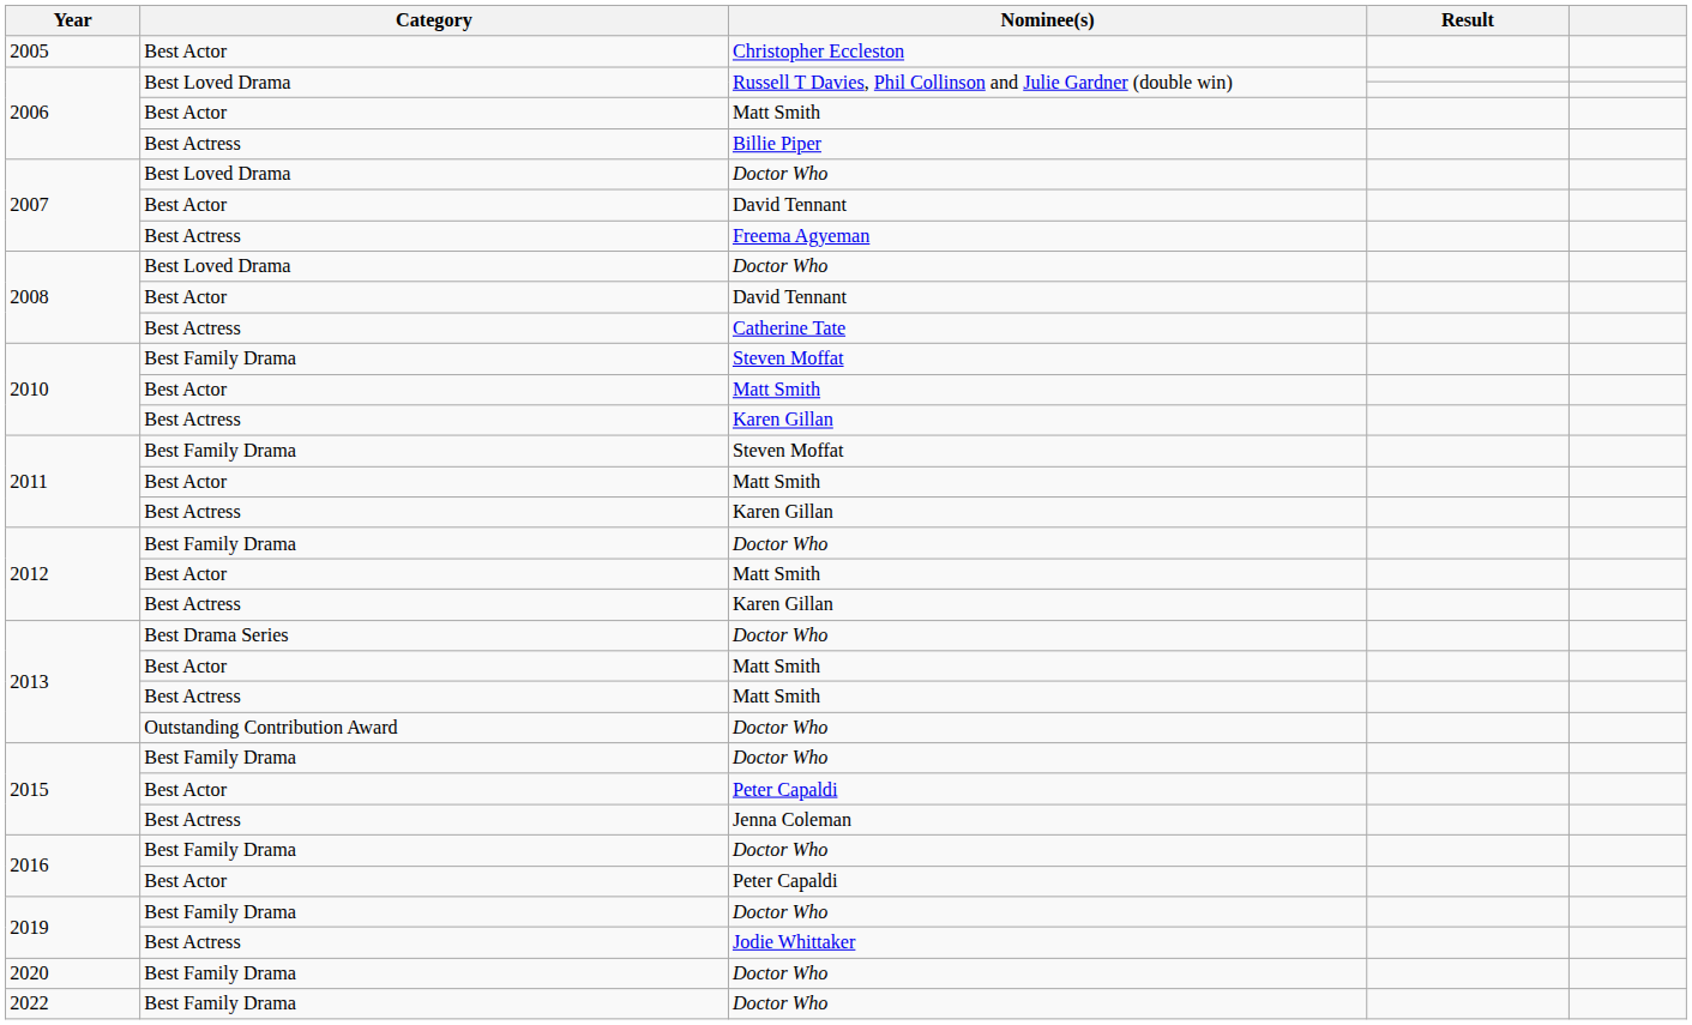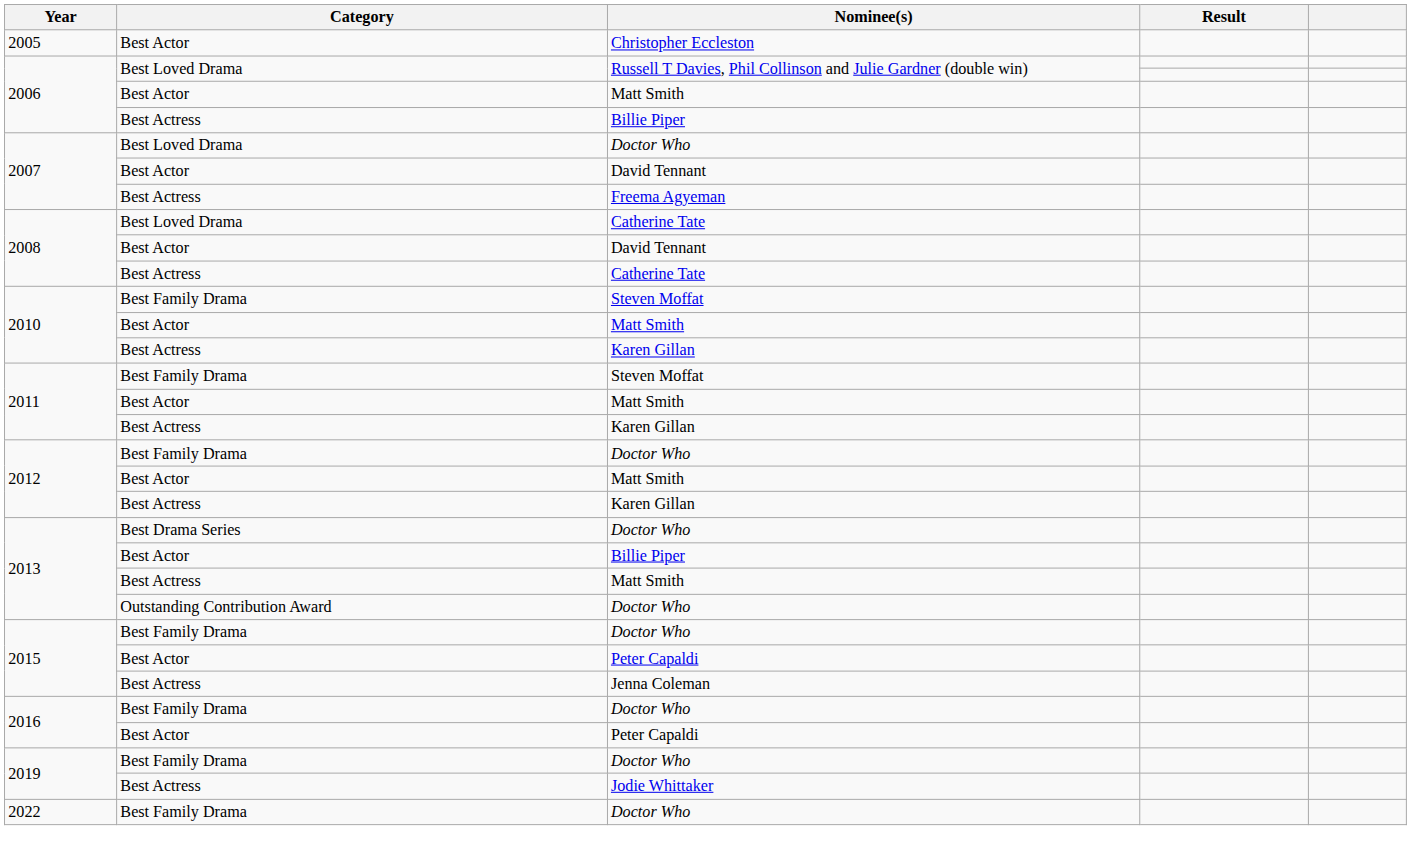 <table class="wikitable" style="width:70%">
 <tr>
 <th style="width:8%">Year</th>
 <th style="width:35%">Category</th>
 <th style="width:38%">Nominee(s)</th>
 <th style="width:12%">Result</th>
 <th style="width:7%"></th>
 </tr>
 <tr>
 <td>2005</td>
 <td>Best Actor</td>
 <td><a href='#'>Christopher Eccleston</a></td>
 <td></td>
 <td></td>
 </tr>
 <tr>
 <td rowspan="4">2006</td>
 <td rowspan="2">Best Loved Drama</td>
 <td rowspan="2"><a href='#'>Russell T Davies</a>, <a href='#'>Phil Collinson</a> and <a href='#'>Julie Gardner</a> (double win)</td>
 <td></td>
 <td></td>
 </tr>
 <tr>
 <td></td>
 <td></td>
 </tr>
 <tr>
 <td>Best Actor</td>
 <td>Matt Smith</td>
 <td></td>
 <td></td>
 </tr>
 <tr>
 <td>Best Actress</td>
 <td><a href='#'>Billie Piper</a></td>
 <td></td>
 <td></td>
 </tr>
 <tr>
 <td rowspan="3">2007</td>
 <td>Best Loved Drama</td>
 <td><em>Doctor Who</em></td>
 <td></td>
 <td></td>
 </tr>
 <tr>
 <td>Best Actor</td>
 <td>David Tennant</td>
 <td></td>
 <td></td>
 </tr>
 <tr>
 <td>Best Actress</td>
 <td><a href='#'>Freema Agyeman</a></td>
 <td></td>
 <td></td>
 </tr>
 <tr>
 <td rowspan="3">2008</td>
 <td>Best Loved Drama</td>
-<td><em>Doctor Who</em></td>
+<td><a href='#'>Catherine Tate</a></td>
 <td></td>
 <td></td>
 </tr>
 <tr>
 <td>Best Actor</td>
 <td>David Tennant</td>
 <td></td>
 <td></td>
 </tr>
 <tr>
 <td>Best Actress</td>
 <td><a href='#'>Catherine Tate</a></td>
 <td></td>
 <td></td>
 </tr>
 <tr>
 <td rowspan="3">2010</td>
 <td>Best Family Drama</td>
 <td><a href='#'>Steven Moffat</a></td>
 <td></td>
 <td></td>
 </tr>
 <tr>
 <td>Best Actor</td>
 <td><a href='#'>Matt Smith</a></td>
 <td></td>
 <td></td>
 </tr>
 <tr>
 <td>Best Actress</td>
 <td><a href='#'>Karen Gillan</a></td>
 <td></td>
 <td></td>
 </tr>
 <tr>
 <td rowspan="3">2011</td>
 <td>Best Family Drama</td>
 <td>Steven Moffat</td>
 <td></td>
 <td></td>
 </tr>
 <tr>
 <td>Best Actor</td>
 <td>Matt Smith</td>
 <td></td>
 <td></td>
 </tr>
 <tr>
 <td>Best Actress</td>
 <td>Karen Gillan</td>
 <td></td>
 <td></td>
 </tr>
 <tr>
 <td rowspan="3">2012</td>
 <td>Best Family Drama</td>
 <td><em>Doctor Who</em></td>
 <td></td>
 <td></td>
 </tr>
 <tr>
 <td>Best Actor</td>
 <td>Matt Smith</td>
 <td></td>
 <td></td>
 </tr>
 <tr>
 <td>Best Actress</td>
 <td>Karen Gillan</td>
 <td></td>
 <td></td>
 </tr>
 <tr>
 <td rowspan="4">2013</td>
 <td>Best Drama Series</td>
 <td><em>Doctor Who</em></td>
 <td></td>
 <td></td>
 </tr>
 <tr>
 <td>Best Actor</td>
-<td>Matt Smith</td>
+<td><a href='#'>Billie Piper</a></td>
 <td></td>
 <td></td>
 </tr>
 <tr>
 <td>Best Actress</td>
 <td>Matt Smith</td>
 <td></td>
 <td></td>
 </tr>
 <tr>
 <td>Outstanding Contribution Award</td>
 <td><em>Doctor Who</em></td>
 <td></td>
 <td></td>
 </tr>
 <tr>
 <td rowspan="3">2015</td>
 <td>Best Family Drama</td>
 <td><em>Doctor Who</em></td>
 <td></td>
 <td></td>
 </tr>
 <tr>
 <td>Best Actor</td>
 <td><a href='#'>Peter Capaldi</a></td>
 <td></td>
 <td></td>
 </tr>
 <tr>
 <td>Best Actress</td>
 <td>Jenna Coleman</td>
 <td></td>
 <td></td>
 </tr>
 <tr>
 <td rowspan="2">2016</td>
 <td>Best Family Drama</td>
 <td><em>Doctor Who</em></td>
 <td></td>
 <td></td>
 </tr>
 <tr>
 <td>Best Actor</td>
 <td>Peter Capaldi</td>
 <td></td>
 <td></td>
 </tr>
 <tr>
 <td rowspan="2">2019</td>
 <td>Best Family Drama</td>
 <td><em>Doctor Who</em></td>
 <td></td>
 <td></td>
 </tr>
 <tr>
 <td>Best Actress</td>
 <td><a href='#'>Jodie Whittaker</a></td>
 <td></td>
 <td></td>
 </tr>
 <tr>
-<td>2020</td>
-<td>Best Family Drama</td>
-<td><em>Doctor Who</em></td>
-<td></td>
-<td></td>
-</tr>
-<tr>
 <td>2022</td>
 <td>Best Family Drama</td>
 <td><em>Doctor Who</em></td>
 <td></td>
 <td></td>
 </tr>
 </table>
